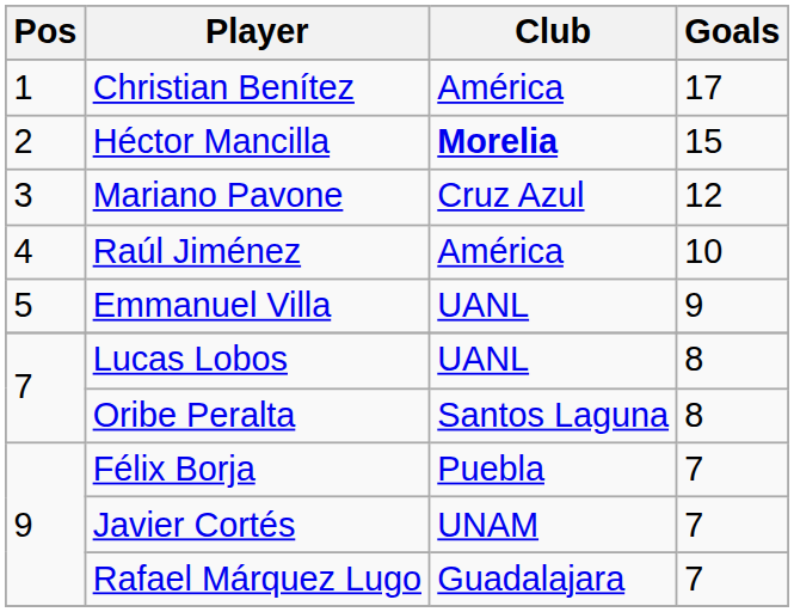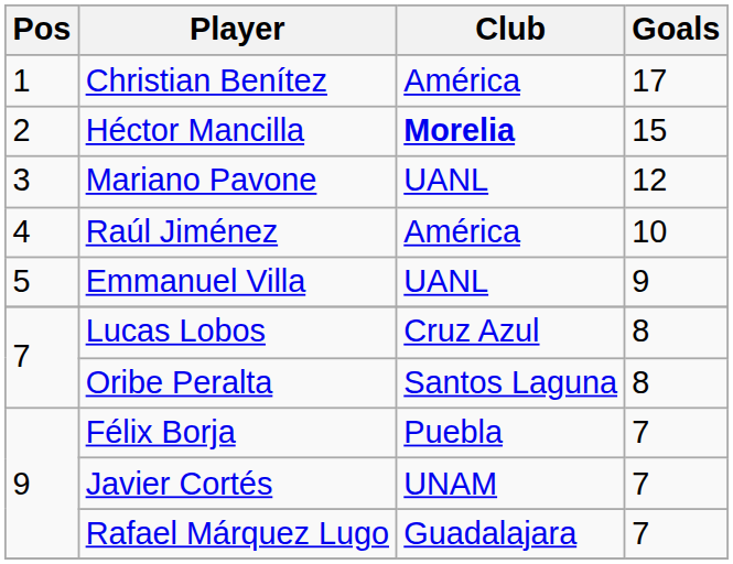 <table class="wikitable">
 <tr>
 <th>Pos</th>
 <th>Player</th>
 <th>Club</th>
 <th>Goals</th>
 </tr>
 <tr>
 <td rowspan=1>1</td>
 <td> <a href='#'>Christian Benítez</a></td>
 <td><a href='#'>América</a></td>
 <td>17</td>
 </tr>
 <tr |->
 <td rowspan=1>2</td>
 <td> <a href='#'>Héctor Mancilla</a></td>
 <td><strong><a href='#'>Morelia</a></strong></td>
 <td>15</td>
 </tr>
 <tr>
 <td rowspan=1>3</td>
 <td> <a href='#'>Mariano Pavone</a></td>
-<td><a href='#'>Cruz Azul</a></td>
+<td><a href='#'>UANL</a></td>
 <td>12</td>
 </tr>
 <tr>
 <td rowspan=1>4</td>
 <td> <a href='#'>Raúl Jiménez</a></td>
 <td><a href='#'>América</a></td>
 <td>10</td>
 </tr>
 <tr>
 <td rowspan=1>5</td>
 <td> <a href='#'>Emmanuel Villa</a></td>
 <td><a href='#'>UANL</a></td>
 <td>9</td>
 </tr>
 <tr |rowspan=3|4 |>
 </tr>
 <tr>
 <td rowspan=2>7</td>
 <td> <a href='#'>Lucas Lobos</a></td>
-<td><a href='#'>UANL</a></td>
+<td><a href='#'>Cruz Azul</a></td>
 <td>8</td>
 </tr>
 <tr>
 <td> <a href='#'>Oribe Peralta</a></td>
 <td><a href='#'>Santos Laguna</a></td>
 <td>8</td>
 </tr>
 <tr>
 <td rowspan=3>9</td>
 <td> <a href='#'>Félix Borja</a></td>
 <td><a href='#'>Puebla</a></td>
 <td>7</td>
 </tr>
 <tr>
 <td> <a href='#'>Javier Cortés</a></td>
 <td><a href='#'>UNAM</a></td>
 <td>7</td>
 </tr>
 <tr>
 <td> <a href='#'>Rafael Márquez Lugo</a></td>
 <td><a href='#'>Guadalajara</a></td>
 <td>7</td>
 </tr>
 <tr>
 </tr>
 </table>
